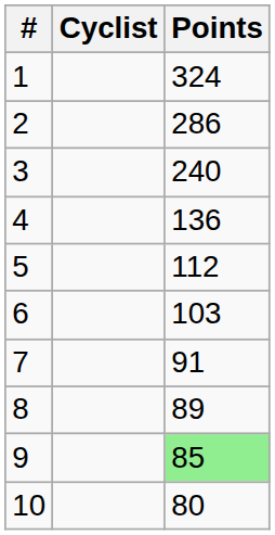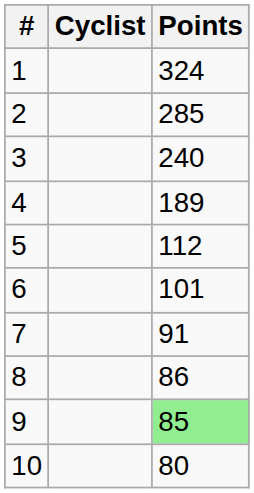 <table class="wikitable">
 <tr>
 <th>#</th>
 <th>Cyclist</th>
 <th>Points</th>
 </tr>
 <tr>
 <td>1</td>
 <td align=left></td>
 <td>324</td>
 </tr>
 <tr>
 <td>2</td>
 <td align=left></td>
-<td>286</td>
+<td>285</td>
 </tr>
 <tr>
 <td>3</td>
 <td align=left></td>
 <td>240</td>
 </tr>
 <tr>
 <td>4</td>
 <td align=left></td>
-<td>136</td>
+<td>189</td>
 </tr>
 <tr>
 <td>5</td>
 <td align=left></td>
 <td>112</td>
 </tr>
 <tr>
 <td>6</td>
 <td align=left></td>
-<td>103</td>
+<td>101</td>
 </tr>
 <tr>
 <td>7</td>
 <td align=left></td>
 <td>91</td>
 </tr>
 <tr>
 <td>8</td>
 <td align=left></td>
-<td>89</td>
+<td>86</td>
 </tr>
 <tr>
 <td>9</td>
 <td align=left></td>
 <td style="background: lightgreen;">85</td>
 </tr>
 <tr>
 <td>10</td>
 <td align=left></td>
 <td>80</td>
 </tr>
 </table>
